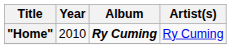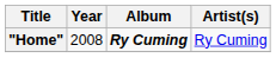 <table class="wikitable plainrowheaders" style="text-align:center;">
 <tr>
 <th scope="col">Title</th>
 <th scope="col">Year</th>
 <th scope="col">Album</th>
 <th scope="col">Artist(s)</th>
 </tr>
 <tr>
 <th scope="row">"Home"</th>
-<td>2010</td>
+<td>2008</td>
 <td><strong><em>Ry Cuming</em></strong></td>
 <td><a href='#'>Ry Cuming</a></td>
 </tr>
 <tr>
 </tr>
 </table>
